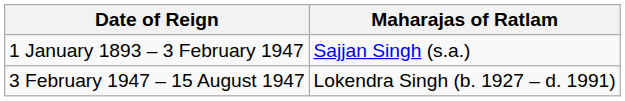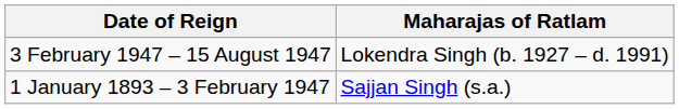 <table class="wikitable">
 <tr>
 <th>Date of Reign</th>
 <th>Maharajas of Ratlam</th>
 </tr>
 <tr>
+<td>3 February 1947 – 15 August 1947</td>
+<td>Lokendra Singh (b. 1927 – d. 1991)</td>
+</tr>
+<tr>
 <td>1 January 1893 – 3 February 1947</td>
 <td><a href='#'>Sajjan Singh</a> (s.a.)</td>
 </tr>
-<tr>
-<td>3 February 1947 – 15 August 1947</td>
-<td>Lokendra Singh (b. 1927 – d. 1991)</td>
-</tr>
 </table>
